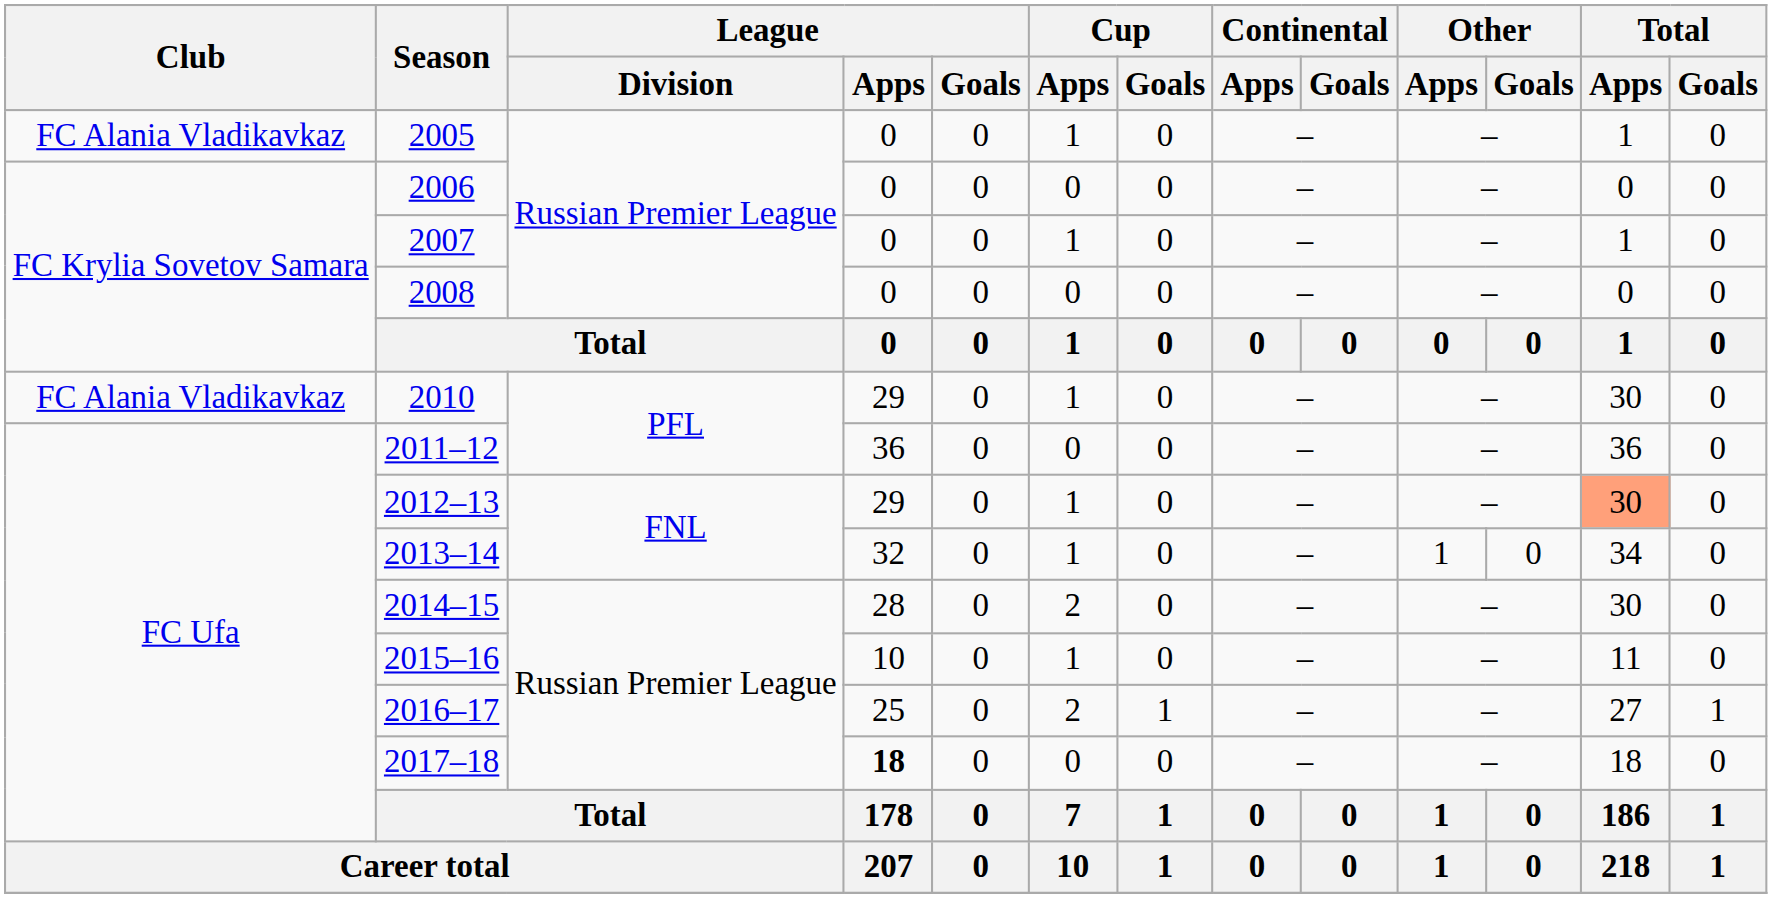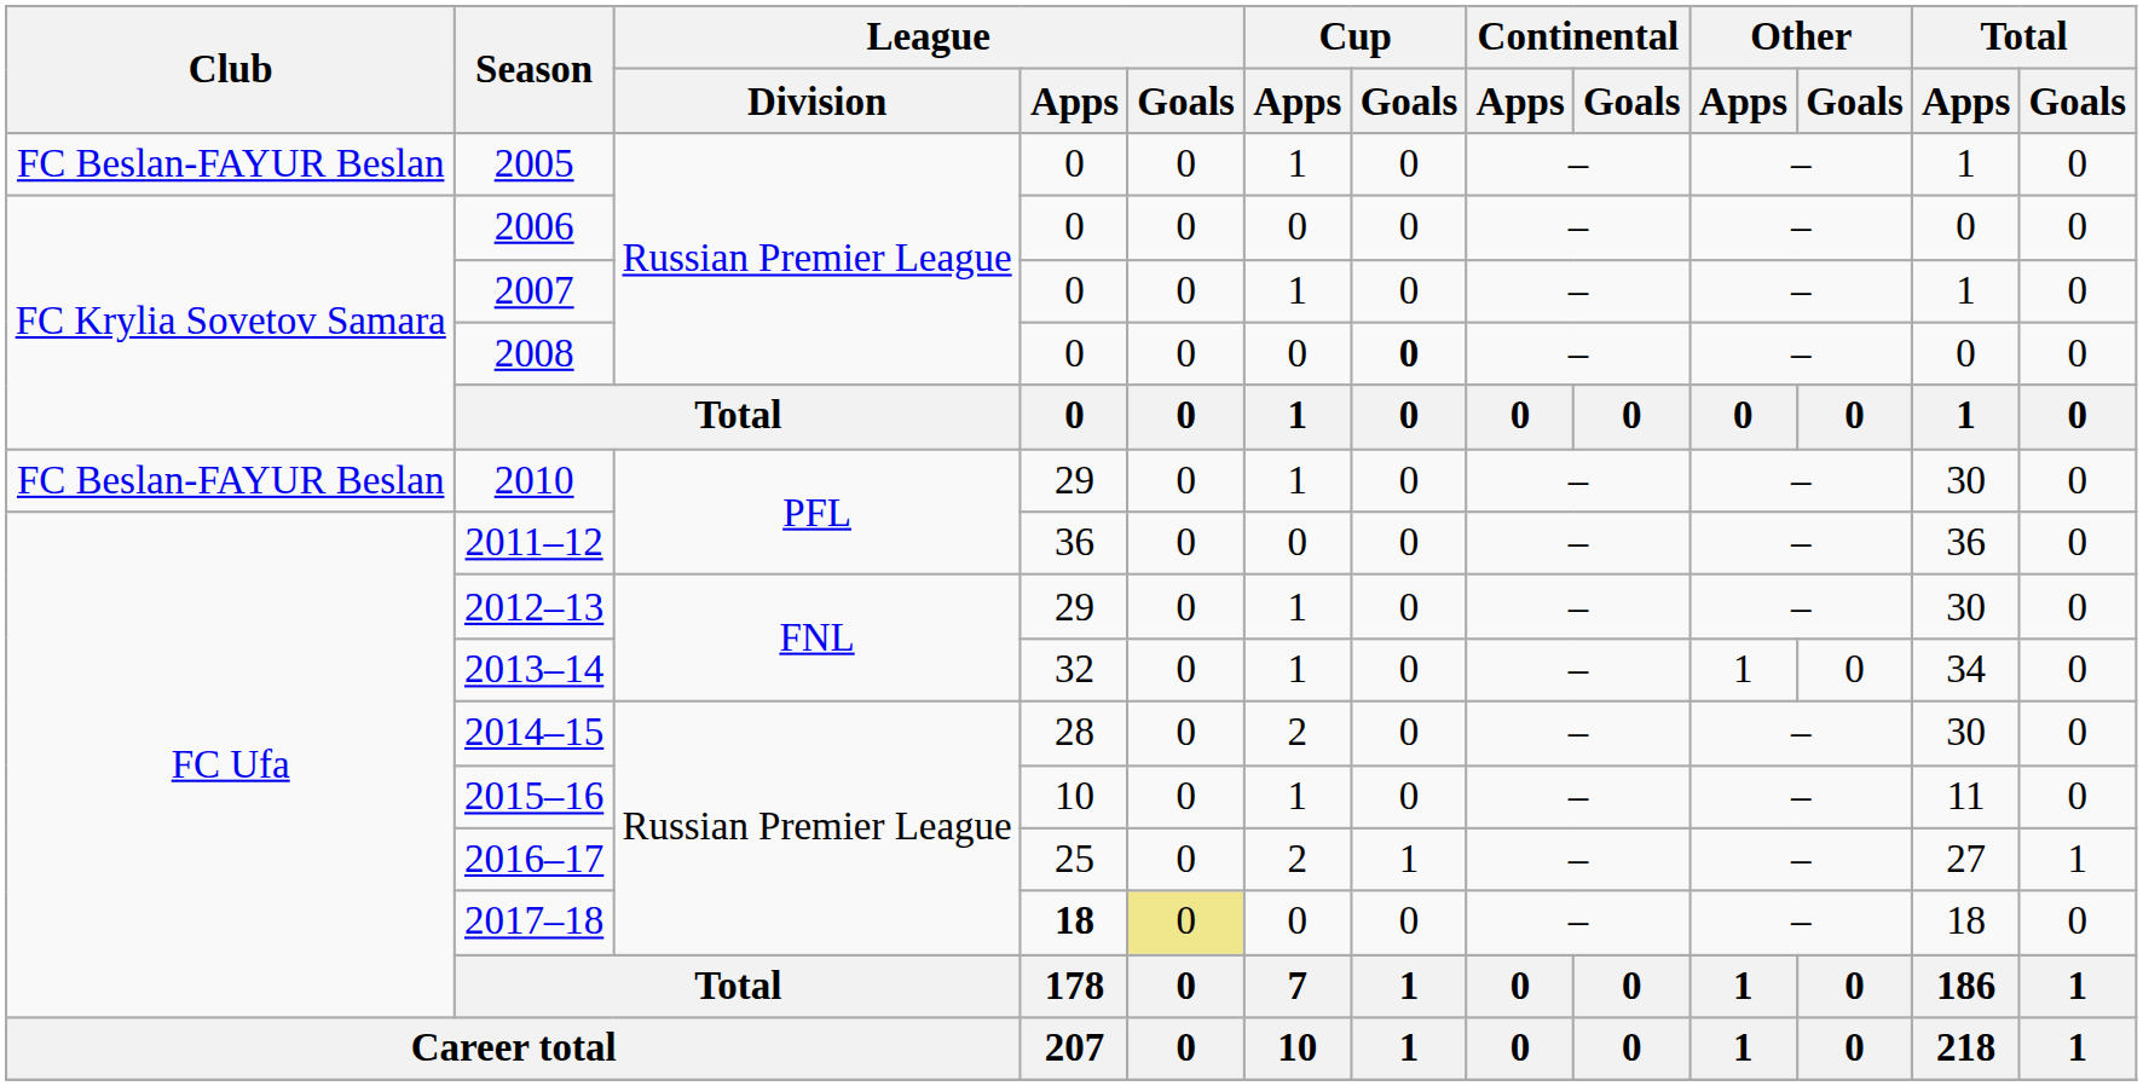 <table class="wikitable" style="text-align: center;">
 <tr>
 <th rowspan=2>Club</th>
 <th rowspan=2>Season</th>
 <th colspan=3>League</th>
 <th colspan=2>Cup</th>
 <th colspan=2>Continental</th>
 <th colspan=2>Other</th>
 <th colspan=2>Total</th>
 </tr>
 <tr>
 <th>Division</th>
 <th>Apps</th>
 <th>Goals</th>
 <th>Apps</th>
 <th>Goals</th>
 <th>Apps</th>
 <th>Goals</th>
 <th>Apps</th>
 <th>Goals</th>
 <th>Apps</th>
 <th>Goals</th>
 </tr>
 <tr>
-<td><a href='#'>FC Alania Vladikavkaz</a></td>
+<td><a href='#'>FC Beslan-FAYUR Beslan</a></td>
 <td><a href='#'>2005</a></td>
 <td rowspan=4><a href='#'>Russian Premier League</a></td>
 <td>0</td>
 <td>0</td>
 <td>1</td>
 <td>0</td>
 <td colspan=2>–</td>
 <td colspan=2>–</td>
 <td>1</td>
 <td>0</td>
 </tr>
 <tr>
 <td rowspan=4><a href='#'>FC Krylia Sovetov Samara</a></td>
 <td><a href='#'>2006</a></td>
 <td>0</td>
 <td>0</td>
 <td>0</td>
 <td>0</td>
 <td colspan=2>–</td>
 <td colspan=2>–</td>
 <td>0</td>
 <td>0</td>
 </tr>
 <tr>
 <td><a href='#'>2007</a></td>
 <td>0</td>
 <td>0</td>
 <td>1</td>
 <td>0</td>
 <td colspan=2>–</td>
 <td colspan=2>–</td>
 <td>1</td>
 <td>0</td>
 </tr>
 <tr>
 <td><a href='#'>2008</a></td>
 <td>0</td>
 <td>0</td>
 <td>0</td>
-<td>0</td>
+<td><strong>0</strong></td>
 <td colspan=2>–</td>
 <td colspan=2>–</td>
 <td>0</td>
 <td>0</td>
 </tr>
 <tr>
 <th colspan=2>Total</th>
 <th>0</th>
 <th>0</th>
 <th>1</th>
 <th>0</th>
 <th>0</th>
 <th>0</th>
 <th>0</th>
 <th>0</th>
 <th>1</th>
 <th>0</th>
 </tr>
 <tr>
-<td><a href='#'>FC Alania Vladikavkaz</a></td>
+<td><a href='#'>FC Beslan-FAYUR Beslan</a></td>
 <td><a href='#'>2010</a></td>
 <td rowspan=2><a href='#'>PFL</a></td>
 <td>29</td>
 <td>0</td>
 <td>1</td>
 <td>0</td>
 <td colspan=2>–</td>
 <td colspan=2>–</td>
 <td>30</td>
 <td>0</td>
 </tr>
 <tr>
 <td rowspan=8><a href='#'>FC Ufa</a></td>
 <td><a href='#'>2011–12</a></td>
 <td>36</td>
 <td>0</td>
 <td>0</td>
 <td>0</td>
 <td colspan=2>–</td>
 <td colspan=2>–</td>
 <td>36</td>
 <td>0</td>
 </tr>
 <tr>
 <td><a href='#'>2012–13</a></td>
 <td rowspan=2><a href='#'>FNL</a></td>
 <td>29</td>
 <td>0</td>
 <td>1</td>
 <td>0</td>
 <td colspan=2>–</td>
 <td colspan=2>–</td>
-<td style="background: lightsalmon;">30</td>
+<td>30</td>
 <td>0</td>
 </tr>
 <tr>
 <td><a href='#'>2013–14</a></td>
 <td>32</td>
 <td>0</td>
 <td>1</td>
 <td>0</td>
 <td colspan=2>–</td>
 <td>1</td>
 <td>0</td>
 <td>34</td>
 <td>0</td>
 </tr>
 <tr>
 <td><a href='#'>2014–15</a></td>
 <td rowspan=4>Russian Premier League</td>
 <td>28</td>
 <td>0</td>
 <td>2</td>
 <td>0</td>
 <td colspan=2>–</td>
 <td colspan=2>–</td>
 <td>30</td>
 <td>0</td>
 </tr>
 <tr>
 <td><a href='#'>2015–16</a></td>
 <td>10</td>
 <td>0</td>
 <td>1</td>
 <td>0</td>
 <td colspan=2>–</td>
 <td colspan=2>–</td>
 <td>11</td>
 <td>0</td>
 </tr>
 <tr>
 <td><a href='#'>2016–17</a></td>
 <td>25</td>
 <td>0</td>
 <td>2</td>
 <td>1</td>
 <td colspan=2>–</td>
 <td colspan=2>–</td>
 <td>27</td>
 <td>1</td>
 </tr>
 <tr>
 <td><a href='#'>2017–18</a></td>
 <td><strong>18</strong></td>
-<td>0</td>
+<td style="background: khaki;">0</td>
 <td>0</td>
 <td>0</td>
 <td colspan=2>–</td>
 <td colspan=2>–</td>
 <td>18</td>
 <td>0</td>
 </tr>
 <tr>
 <th colspan=2>Total</th>
 <th>178</th>
 <th>0</th>
 <th>7</th>
 <th>1</th>
 <th>0</th>
 <th>0</th>
 <th>1</th>
 <th>0</th>
 <th>186</th>
 <th>1</th>
 </tr>
 <tr>
 <th colspan=3>Career total</th>
 <th>207</th>
 <th>0</th>
 <th>10</th>
 <th>1</th>
 <th>0</th>
 <th>0</th>
 <th>1</th>
 <th>0</th>
 <th>218</th>
 <th>1</th>
 </tr>
 <tr>
 </tr>
 </table>
